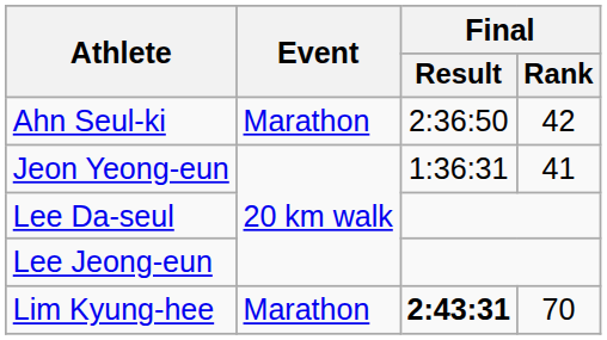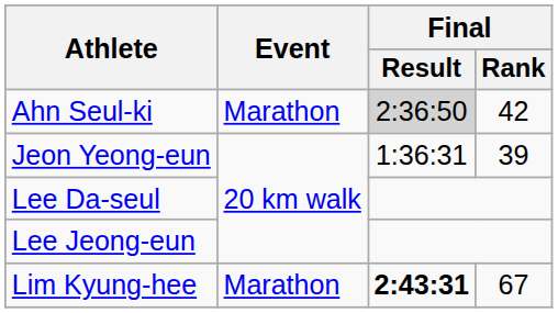 <table class="wikitable" style="font-size:90%">
 <tr>
 <th rowspan="2">Athlete</th>
 <th rowspan="2">Event</th>
 <th colspan="2">Final</th>
 </tr>
 <tr style="font-size:95%">
 <th>Result</th>
 <th>Rank</th>
 </tr>
 <tr align=center>
 <td align=left><a href='#'>Ahn Seul-ki</a></td>
 <td align=left><a href='#'>Marathon</a></td>
-<td>2:36:50</td>
+<td style="background: lightgrey;">2:36:50</td>
 <td>42</td>
 </tr>
 <tr align=center>
 <td align=left><a href='#'>Jeon Yeong-eun</a></td>
 <td align=left rowspan=3><a href='#'>20 km walk</a></td>
 <td>1:36:31</td>
-<td>41</td>
+<td>39</td>
 </tr>
 <tr align=center>
 <td align=left><a href='#'>Lee Da-seul</a></td>
 <td colspan=2></td>
 </tr>
 <tr align=center>
 <td align=left><a href='#'>Lee Jeong-eun</a></td>
 <td colspan=2></td>
 </tr>
 <tr align=center>
 <td align=left><a href='#'>Lim Kyung-hee</a></td>
 <td align=left><a href='#'>Marathon</a></td>
 <td><strong>2:43:31</strong></td>
-<td>70</td>
+<td>67</td>
 </tr>
 </table>
